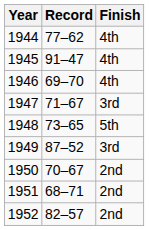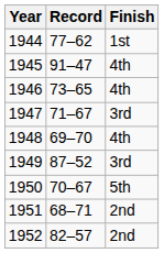 <table class="wikitable">
 <tr>
 <th>Year</th>
 <th>Record</th>
 <th>Finish</th>
 </tr>
 <tr>
 <td>1944</td>
 <td>77–62</td>
-<td>4th</td>
+<td>1st</td>
 </tr>
 <tr>
 <td>1945</td>
 <td>91–47</td>
 <td>4th</td>
 </tr>
 <tr>
 <td>1946</td>
-<td>69–70</td>
+<td>73–65</td>
 <td>4th</td>
 </tr>
 <tr>
 <td>1947</td>
 <td>71–67</td>
 <td>3rd</td>
 </tr>
 <tr>
 <td>1948</td>
-<td>73–65</td>
-<td>5th</td>
+<td>69–70</td>
+<td>4th</td>
 </tr>
 <tr>
 <td>1949</td>
 <td>87–52</td>
 <td>3rd</td>
 </tr>
 <tr>
 <td>1950</td>
 <td>70–67</td>
-<td>2nd</td>
+<td>5th</td>
 </tr>
 <tr>
 <td>1951</td>
 <td>68–71</td>
 <td>2nd</td>
 </tr>
 <tr>
 <td>1952</td>
 <td>82–57</td>
 <td>2nd</td>
 </tr>
 </table>
